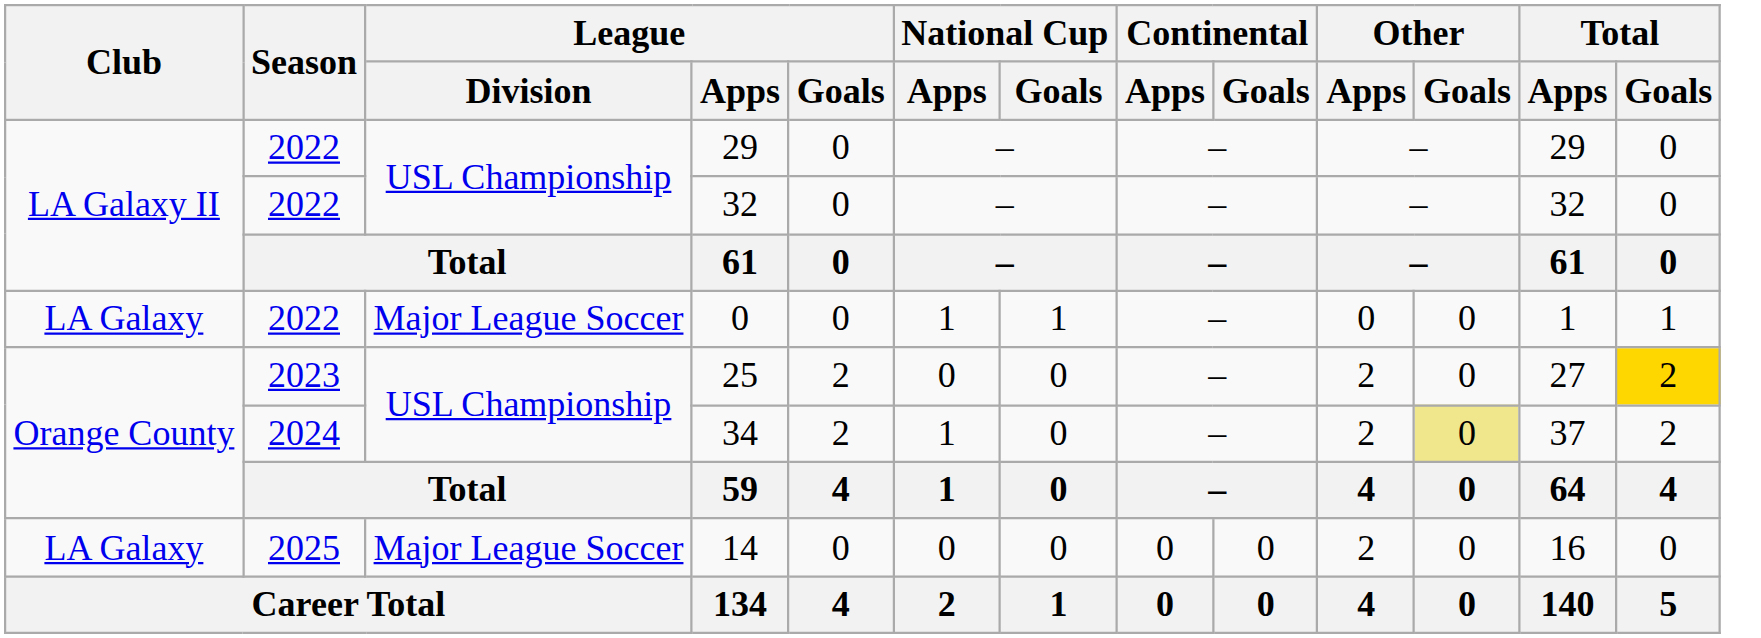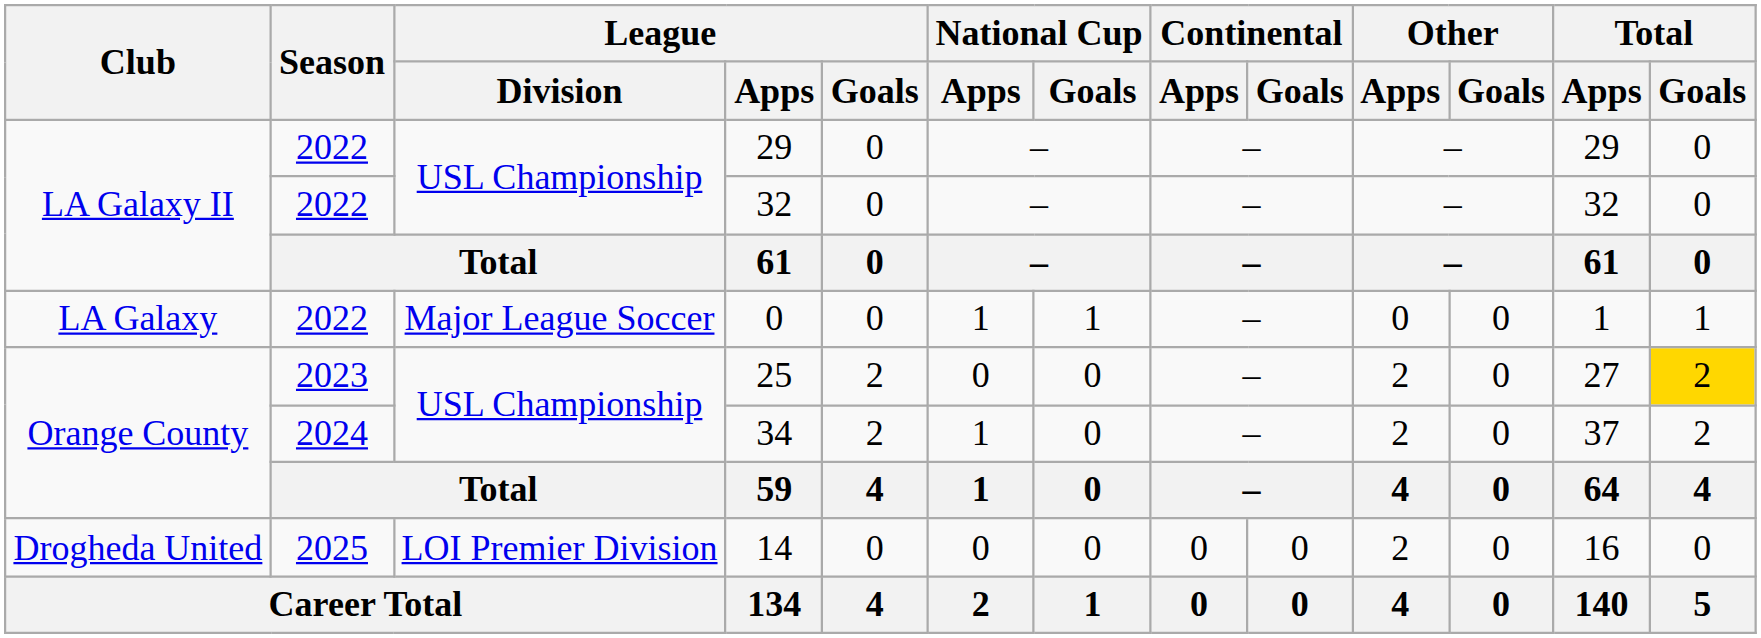 <table class=wikitable style="text-align: center">
 <tr>
 <th rowspan=2>Club</th>
 <th rowspan=2>Season</th>
 <th colspan=3>League</th>
 <th colspan=2>National Cup</th>
 <th colspan=2>Continental</th>
 <th colspan=2>Other</th>
 <th colspan=2>Total</th>
 </tr>
 <tr>
 <th>Division</th>
 <th>Apps</th>
 <th>Goals</th>
 <th>Apps</th>
 <th>Goals</th>
 <th>Apps</th>
 <th>Goals</th>
 <th>Apps</th>
 <th>Goals</th>
 <th>Apps</th>
 <th>Goals</th>
 </tr>
 <tr>
 <td rowspan="3"><a href='#'>LA Galaxy II</a></td>
 <td><a href='#'>2022</a></td>
 <td rowspan="2"><a href='#'>USL Championship</a></td>
 <td>29</td>
 <td>0</td>
 <td colspan="2">–</td>
 <td colspan="2">–</td>
 <td colspan="2">–</td>
 <td>29</td>
 <td>0</td>
 </tr>
 <tr>
 <td><a href='#'>2022</a></td>
 <td>32</td>
 <td>0</td>
 <td colspan="2">–</td>
 <td colspan="2">–</td>
 <td colspan="2">–</td>
 <td>32</td>
 <td>0</td>
 </tr>
 <tr>
 <th colspan="2">Total</th>
 <th>61</th>
 <th>0</th>
 <th colspan="2">–</th>
 <th colspan="2">–</th>
 <th colspan="2">–</th>
 <th>61</th>
 <th>0</th>
 </tr>
 <tr>
 <td><a href='#'>LA Galaxy</a></td>
 <td><a href='#'>2022</a></td>
 <td><a href='#'>Major League Soccer</a></td>
 <td>0</td>
 <td>0</td>
 <td>1</td>
 <td>1</td>
 <td colspan="2">–</td>
 <td>0</td>
 <td>0</td>
 <td>1</td>
 <td>1</td>
 </tr>
 <tr>
 <td rowspan="3"><a href='#'>Orange County</a></td>
 <td><a href='#'>2023</a></td>
 <td rowspan="2"><a href='#'>USL Championship</a></td>
 <td>25</td>
 <td>2</td>
 <td>0</td>
 <td>0</td>
 <td colspan="2">–</td>
 <td>2</td>
 <td>0</td>
 <td>27</td>
 <td style="background: gold;">2</td>
 </tr>
 <tr>
 <td><a href='#'>2024</a></td>
 <td>34</td>
 <td>2</td>
 <td>1</td>
 <td>0</td>
 <td colspan="2">–</td>
 <td>2</td>
-<td style="background: khaki;">0</td>
+<td>0</td>
 <td>37</td>
 <td>2</td>
 </tr>
 <tr>
 <th colspan="2">Total</th>
 <th>59</th>
 <th>4</th>
 <th>1</th>
 <th>0</th>
 <th colspan="2">–</th>
 <th>4</th>
 <th>0</th>
 <th>64</th>
 <th>4</th>
 </tr>
 <tr>
-<td><a href='#'>LA Galaxy</a></td>
+<td><a href='#'>Drogheda United</a></td>
 <td><a href='#'>2025</a></td>
-<td><a href='#'>Major League Soccer</a></td>
+<td><a href='#'>LOI Premier Division</a></td>
 <td>14</td>
 <td>0</td>
 <td>0</td>
 <td>0</td>
 <td>0</td>
 <td>0</td>
 <td>2</td>
 <td>0</td>
 <td>16</td>
 <td>0</td>
 </tr>
 <tr>
 <th colspan="3">Career Total</th>
 <th>134</th>
 <th>4</th>
 <th>2</th>
 <th>1</th>
 <th>0</th>
 <th>0</th>
 <th>4</th>
 <th>0</th>
 <th>140</th>
 <th>5</th>
 </tr>
 </table>
